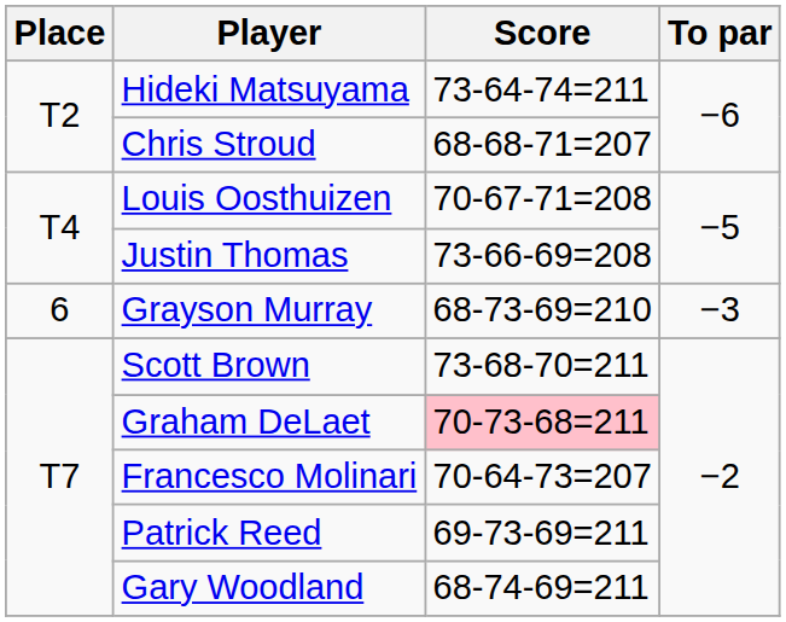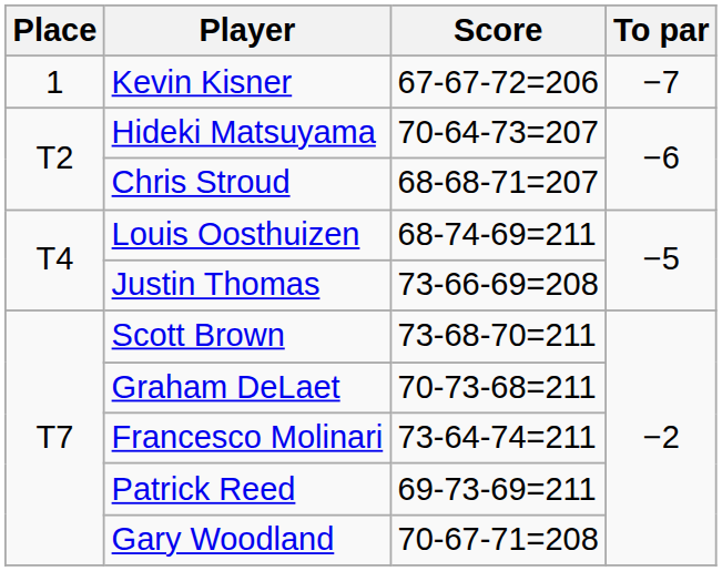 <table class="wikitable">
 <tr>
 <th>Place</th>
 <th>Player</th>
 <th>Score</th>
 <th>To par</th>
 </tr>
 <tr>
+<td align=center>1</td>
+<td> <a href='#'>Kevin Kisner</a></td>
+<td>67-67-72=206</td>
+<td align=center>−7</td>
+</tr>
+<tr>
 <td rowspan=2 align=center>T2</td>
 <td> <a href='#'>Hideki Matsuyama</a></td>
-<td>73-64-74=211</td>
+<td>70-64-73=207</td>
 <td rowspan=2 align=center>−6</td>
 </tr>
 <tr>
 <td> <a href='#'>Chris Stroud</a></td>
 <td>68-68-71=207</td>
 </tr>
 <tr>
 <td rowspan=2 align=center>T4</td>
 <td> <a href='#'>Louis Oosthuizen</a></td>
-<td>70-67-71=208</td>
+<td>68-74-69=211</td>
 <td rowspan=2 align=center>−5</td>
 </tr>
 <tr>
 <td> <a href='#'>Justin Thomas</a></td>
 <td>73-66-69=208</td>
-</tr>
-<tr>
-<td align=center>6</td>
-<td> <a href='#'>Grayson Murray</a></td>
-<td>68-73-69=210</td>
-<td align=center>−3</td>
 </tr>
 <tr>
 <td rowspan=5 align=center>T7</td>
 <td> <a href='#'>Scott Brown</a></td>
 <td>73-68-70=211</td>
 <td rowspan=5 align=center>−2</td>
 </tr>
 <tr>
 <td> <a href='#'>Graham DeLaet</a></td>
-<td style="background: pink;">70-73-68=211</td>
+<td>70-73-68=211</td>
 </tr>
 <tr>
 <td> <a href='#'>Francesco Molinari</a></td>
-<td>70-64-73=207</td>
+<td>73-64-74=211</td>
 </tr>
 <tr>
 <td> <a href='#'>Patrick Reed</a></td>
 <td>69-73-69=211</td>
 </tr>
 <tr>
 <td> <a href='#'>Gary Woodland</a></td>
-<td>68-74-69=211</td>
+<td>70-67-71=208</td>
 </tr>
 </table>
